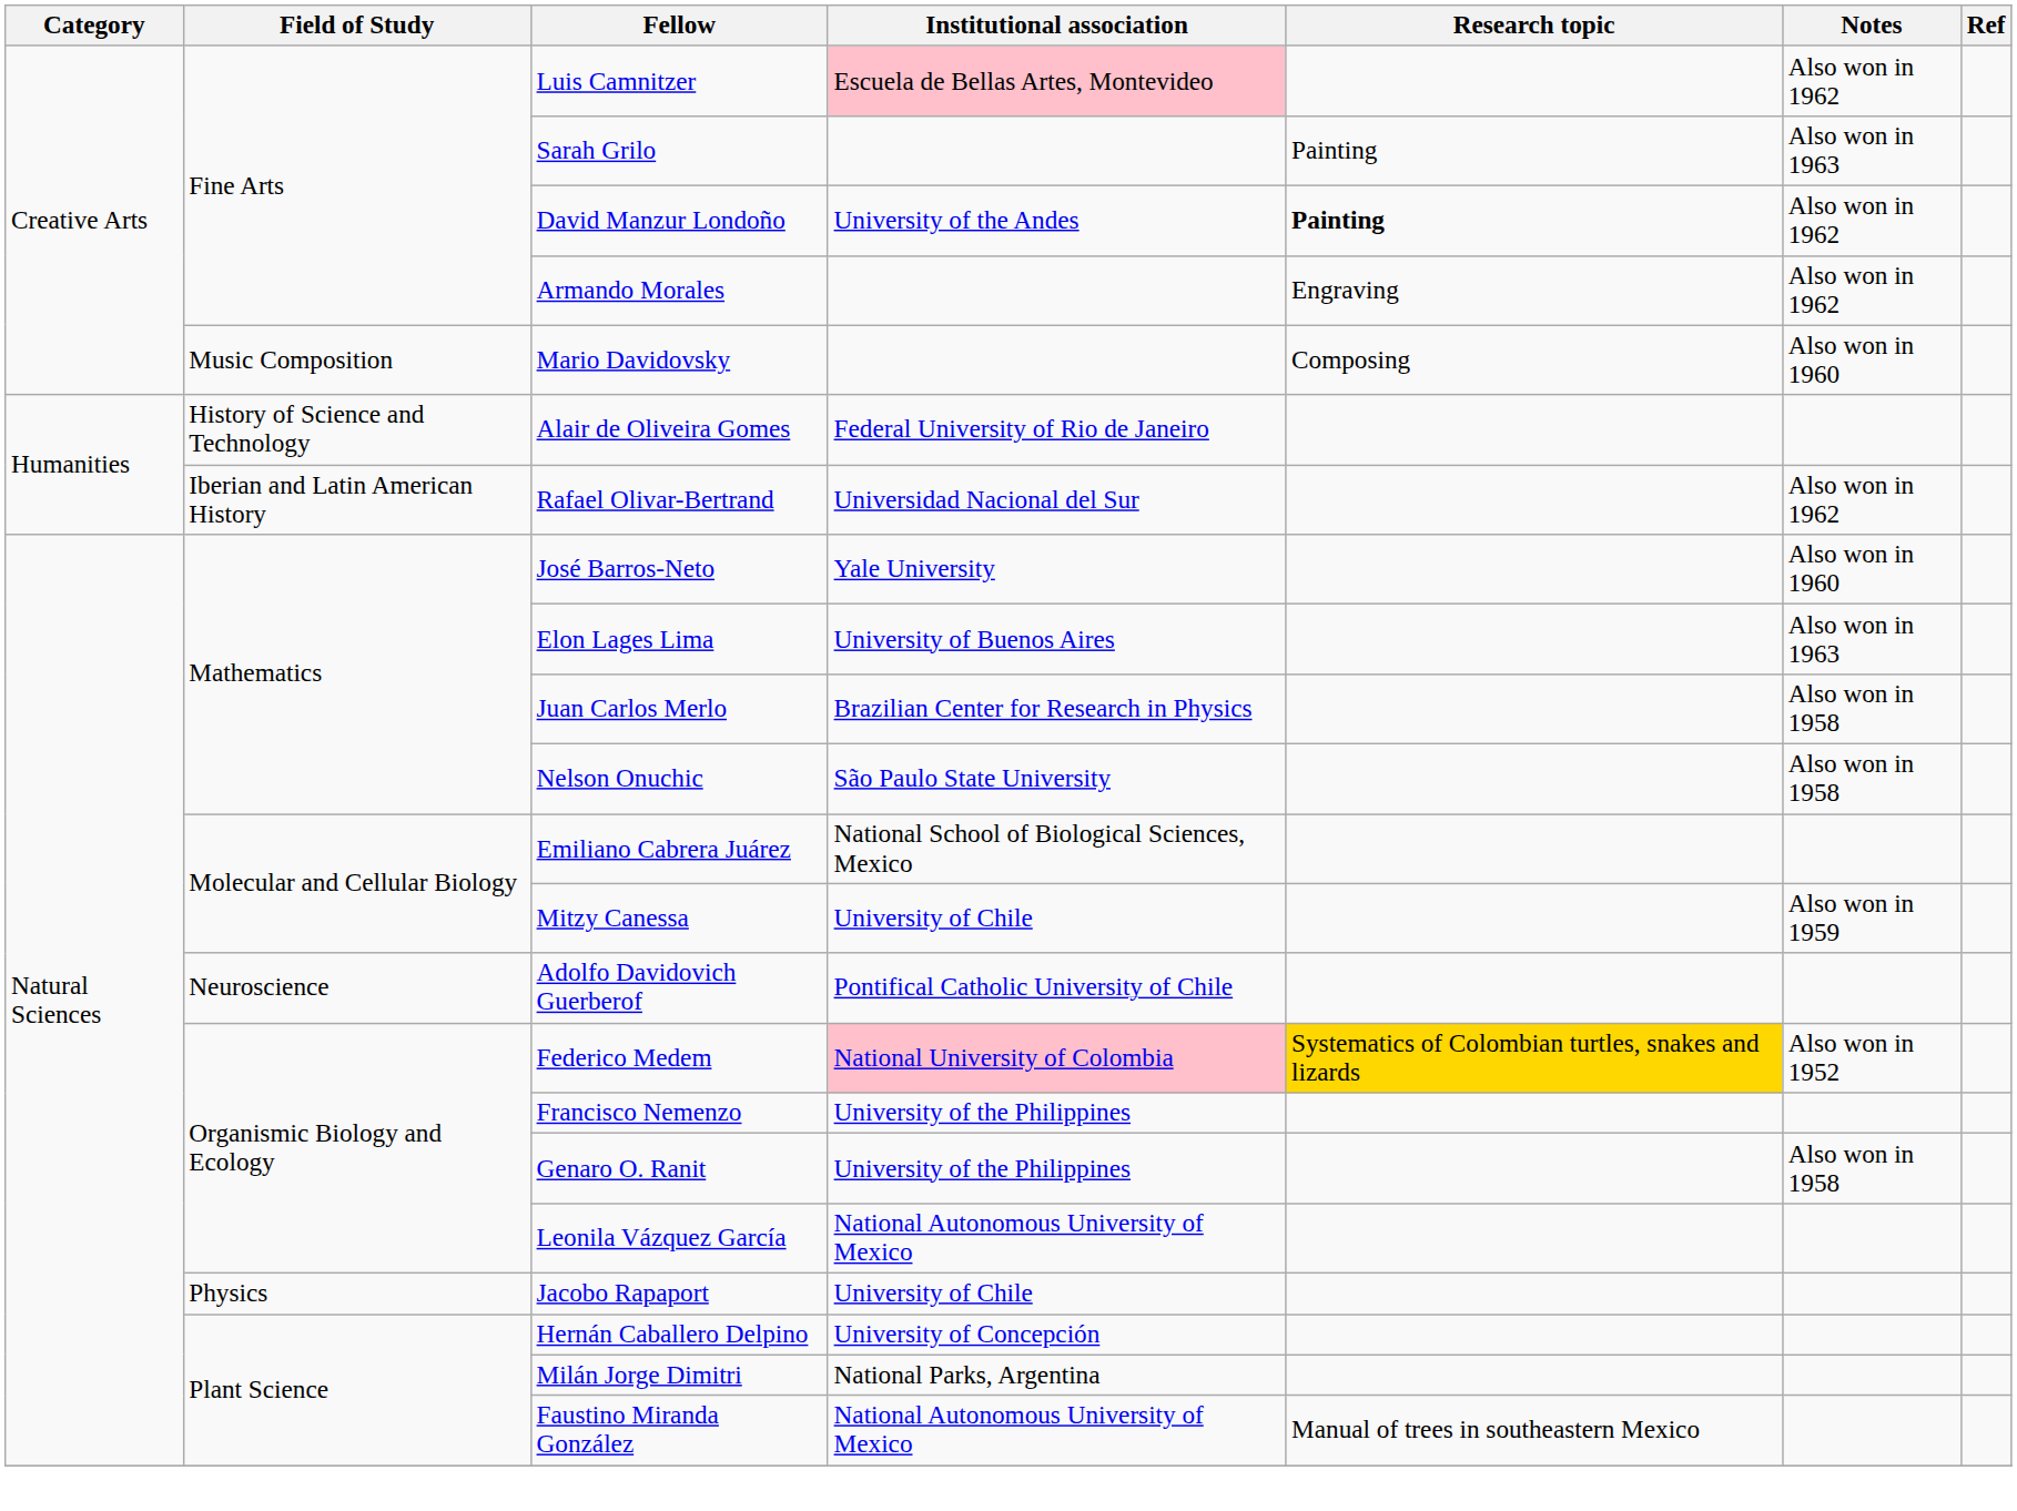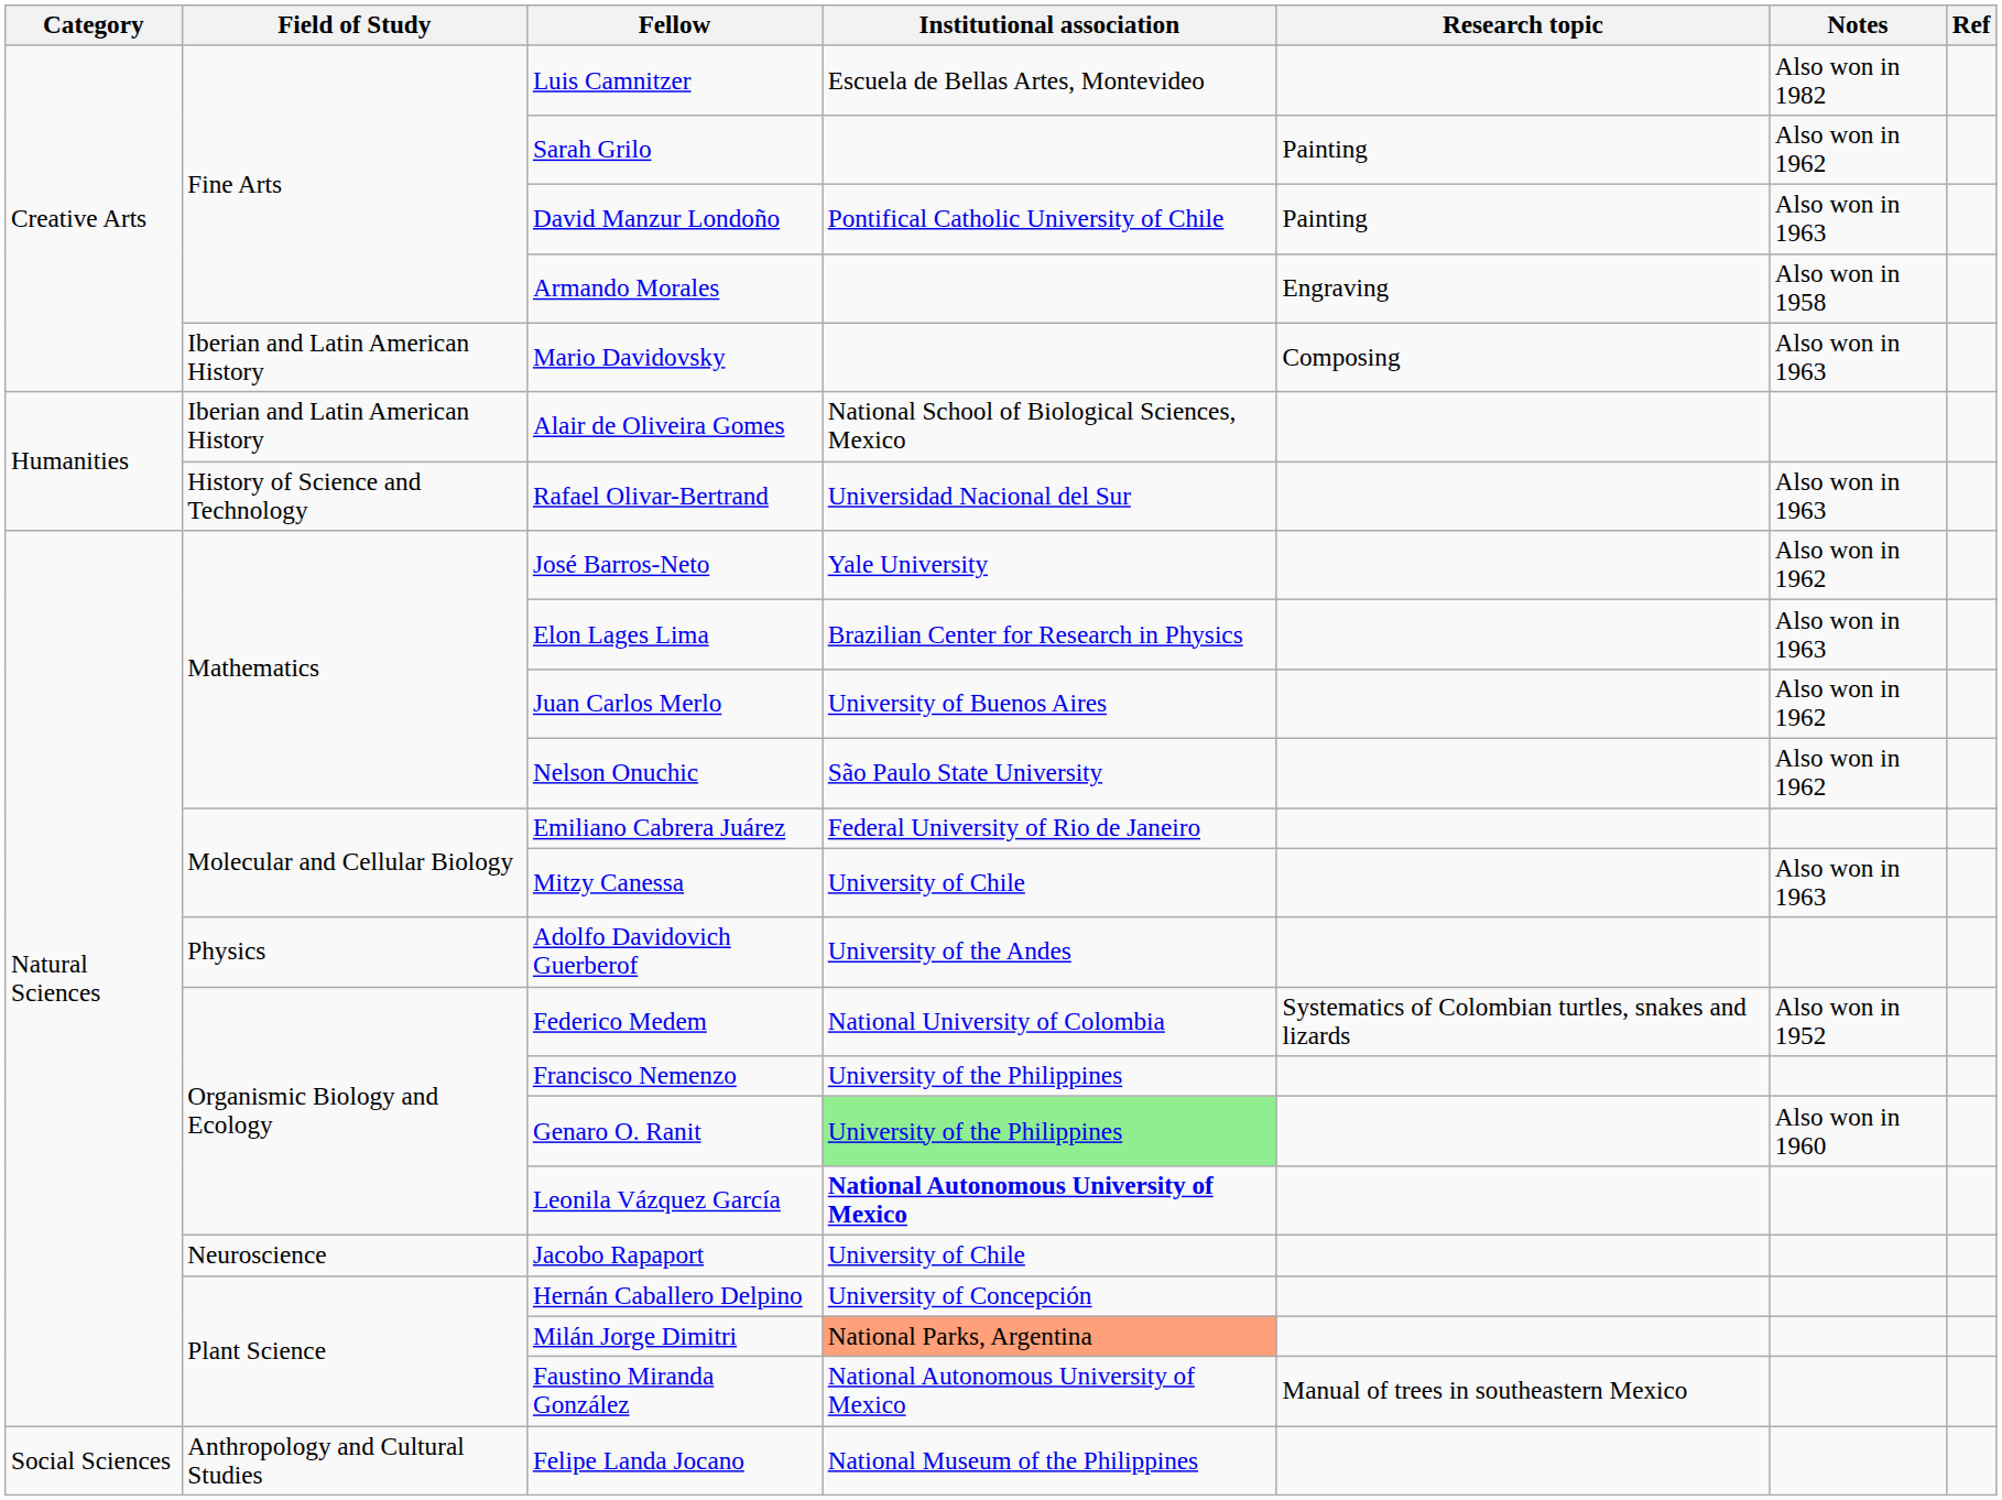 <table class="wikitable sortable">
 <tr>
 <th>Category</th>
 <th>Field of Study</th>
 <th>Fellow</th>
 <th>Institutional association </th>
 <th>Research topic</th>
 <th>Notes</th>
 <th class="unsortable">Ref</th>
 </tr>
 <tr>
 <td rowspan="5">Creative Arts</td>
 <td rowspan="4">Fine Arts</td>
 <td><a href='#'>Luis Camnitzer</a></td>
-<td style="background: pink;">Escuela de Bellas Artes, Montevideo</td>
+<td>Escuela de Bellas Artes, Montevideo</td>
 <td></td>
-<td>Also won in 1962</td>
+<td>Also won in 1982</td>
 <td></td>
 </tr>
 <tr>
 <td><a href='#'>Sarah Grilo</a></td>
 <td></td>
 <td>Painting</td>
-<td>Also won in 1963</td>
+<td>Also won in 1962</td>
 <td></td>
 </tr>
 <tr>
 <td><a href='#'>David Manzur Londoño</a></td>
-<td><a href='#'>University of the Andes</a></td>
-<td><strong>Painting</strong></td>
-<td>Also won in 1962</td>
+<td><a href='#'>Pontifical Catholic University of Chile</a></td>
+<td>Painting</td>
+<td>Also won in 1963</td>
 <td></td>
 </tr>
 <tr>
 <td><a href='#'>Armando Morales</a></td>
 <td></td>
 <td>Engraving</td>
-<td>Also won in 1962</td>
+<td>Also won in 1958</td>
 <td></td>
 </tr>
 <tr>
-<td>Music Composition</td>
+<td>Iberian and Latin American History</td>
 <td><a href='#'>Mario Davidovsky</a></td>
 <td></td>
 <td>Composing</td>
-<td>Also won in 1960</td>
+<td>Also won in 1963</td>
 <td></td>
 </tr>
 <tr>
 <td rowspan="2">Humanities</td>
-<td>History of Science and Technology</td>
+<td>Iberian and Latin American History</td>
 <td><a href='#'>Alair de Oliveira Gomes</a> </td>
-<td><a href='#'>Federal University of Rio de Janeiro</a></td>
+<td>National School of Biological Sciences, Mexico</td>
 <td></td>
 <td></td>
 <td></td>
 </tr>
 <tr>
-<td>Iberian and Latin American History</td>
+<td>History of Science and Technology</td>
 <td><a href='#'>Rafael Olivar-Bertrand</a></td>
 <td><a href='#'>Universidad Nacional del Sur</a></td>
 <td></td>
-<td>Also won in 1962</td>
+<td>Also won in 1963</td>
 <td></td>
 </tr>
 <tr>
 <td rowspan="15">Natural Sciences</td>
 <td rowspan="4">Mathematics</td>
 <td><a href='#'>José Barros-Neto</a></td>
 <td><a href='#'>Yale University</a></td>
 <td></td>
-<td>Also won in 1960</td>
+<td>Also won in 1962</td>
 <td></td>
 </tr>
 <tr>
 <td><a href='#'>Elon Lages Lima</a></td>
-<td><a href='#'>University of Buenos Aires</a></td>
+<td><a href='#'>Brazilian Center for Research in Physics</a></td>
 <td></td>
 <td>Also won in 1963</td>
 <td></td>
 </tr>
 <tr>
 <td><a href='#'>Juan Carlos Merlo</a></td>
-<td><a href='#'>Brazilian Center for Research in Physics</a></td>
+<td><a href='#'>University of Buenos Aires</a></td>
 <td></td>
-<td>Also won in 1958</td>
+<td>Also won in 1962</td>
 <td></td>
 </tr>
 <tr>
 <td><a href='#'>Nelson Onuchic</a> </td>
 <td><a href='#'>São Paulo State University</a></td>
 <td></td>
-<td>Also won in 1958</td>
+<td>Also won in 1962</td>
 <td></td>
 </tr>
 <tr>
 <td rowspan="2">Molecular and Cellular Biology</td>
 <td><a href='#'>Emiliano Cabrera Juárez</a></td>
-<td>National School of Biological Sciences, Mexico</td>
+<td><a href='#'>Federal University of Rio de Janeiro</a></td>
 <td></td>
 <td></td>
 <td></td>
 </tr>
 <tr>
 <td><a href='#'>Mitzy Canessa</a></td>
 <td><a href='#'>University of Chile</a></td>
 <td></td>
-<td>Also won in 1959</td>
+<td>Also won in 1963</td>
 <td></td>
 </tr>
 <tr>
-<td>Neuroscience</td>
+<td>Physics</td>
 <td><a href='#'>Adolfo Davidovich Guerberof</a></td>
-<td><a href='#'>Pontifical Catholic University of Chile</a></td>
+<td><a href='#'>University of the Andes</a></td>
 <td></td>
 <td></td>
 <td></td>
 </tr>
 <tr>
 <td rowspan="4">Organismic Biology and Ecology</td>
 <td><a href='#'>Federico Medem</a> </td>
-<td style="background: pink;"><a href='#'>National University of Colombia</a></td>
-<td style="background: gold;">Systematics of Colombian turtles, snakes and lizards</td>
+<td><a href='#'>National University of Colombia</a></td>
+<td>Systematics of Colombian turtles, snakes and lizards</td>
 <td>Also won in 1952</td>
 <td></td>
 </tr>
 <tr>
 <td><a href='#'>Francisco Nemenzo</a></td>
 <td><a href='#'>University of the Philippines</a></td>
 <td></td>
 <td></td>
 <td></td>
 </tr>
 <tr>
 <td><a href='#'>Genaro O. Ranit</a></td>
-<td><a href='#'>University of the Philippines</a></td>
+<td style="background: lightgreen;"><a href='#'>University of the Philippines</a></td>
 <td></td>
-<td>Also won in 1958</td>
+<td>Also won in 1960</td>
 <td></td>
 </tr>
 <tr>
 <td><a href='#'>Leonila Vázquez García</a></td>
-<td><a href='#'>National Autonomous University of Mexico</a></td>
+<td><strong><a href='#'>National Autonomous University of Mexico</a></strong></td>
 <td></td>
 <td></td>
 <td></td>
 </tr>
 <tr>
-<td>Physics</td>
+<td>Neuroscience</td>
 <td><a href='#'>Jacobo Rapaport</a></td>
 <td><a href='#'>University of Chile</a></td>
 <td></td>
 <td></td>
 <td></td>
 </tr>
 <tr>
 <td rowspan="3">Plant Science</td>
 <td><a href='#'>Hernán Caballero Delpino</a></td>
 <td><a href='#'>University of Concepción</a></td>
 <td></td>
 <td></td>
 <td></td>
 </tr>
 <tr>
 <td><a href='#'>Milán Jorge Dimitri</a> </td>
-<td>National Parks, Argentina</td>
+<td style="background: lightsalmon;">National Parks, Argentina</td>
 <td></td>
 <td></td>
 <td></td>
 </tr>
 <tr>
 <td><a href='#'>Faustino Miranda González</a> </td>
 <td><a href='#'>National Autonomous University of Mexico</a></td>
 <td>Manual of trees in southeastern Mexico</td>
 <td></td>
 <td></td>
 </tr>
 <tr>
+<td>Social Sciences</td>
+<td>Anthropology and Cultural Studies</td>
+<td><a href='#'>Felipe Landa Jocano</a></td>
+<td><a href='#'>National Museum of the Philippines</a></td>
+<td></td>
+<td></td>
+<td></td>
+</tr>
+<tr>
 </tr>
 </table>
